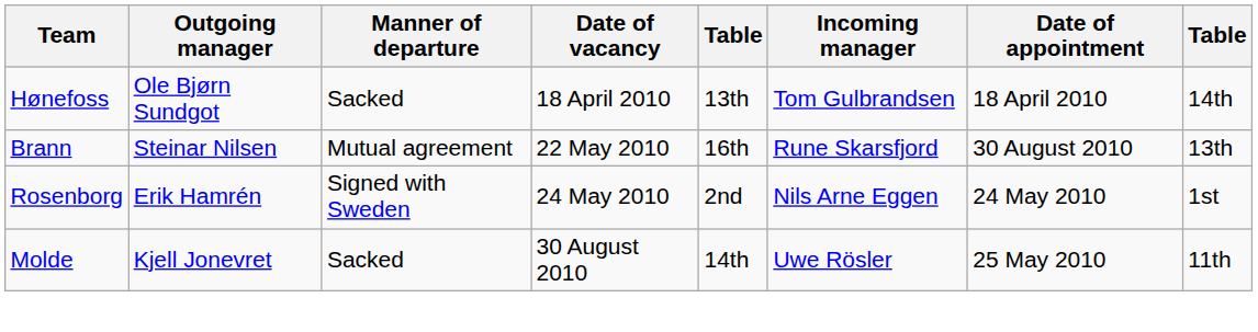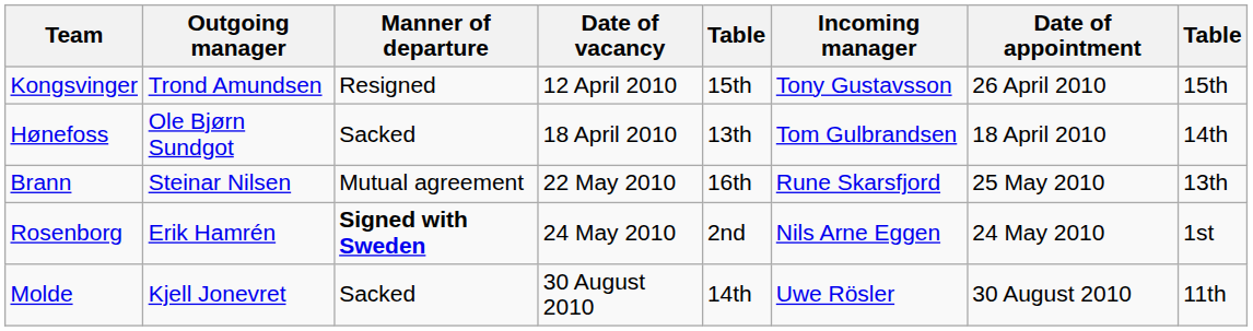 <table class="wikitable">
 <tr>
 <th>Team</th>
 <th>Outgoing manager</th>
 <th>Manner of departure</th>
 <th>Date of vacancy</th>
 <th>Table</th>
 <th>Incoming manager</th>
 <th>Date of appointment</th>
 <th>Table</th>
+</tr>
+<tr>
+<td><a href='#'>Kongsvinger</a></td>
+<td> <a href='#'>Trond Amundsen</a></td>
+<td>Resigned</td>
+<td>12 April 2010</td>
+<td>15th</td>
+<td> <a href='#'>Tony Gustavsson</a></td>
+<td>26 April 2010</td>
+<td>15th</td>
 </tr>
 <tr>
 <td><a href='#'>Hønefoss</a></td>
 <td> <a href='#'>Ole Bjørn Sundgot</a></td>
 <td>Sacked</td>
 <td>18 April 2010</td>
 <td>13th</td>
 <td> <a href='#'>Tom Gulbrandsen</a></td>
 <td>18 April 2010</td>
 <td>14th</td>
 </tr>
 <tr>
 <td><a href='#'>Brann</a></td>
 <td> <a href='#'>Steinar Nilsen</a></td>
 <td>Mutual agreement</td>
 <td>22 May 2010</td>
 <td>16th</td>
 <td> <a href='#'>Rune Skarsfjord</a></td>
-<td>30 August 2010</td>
+<td>25 May 2010</td>
 <td>13th</td>
 </tr>
 <tr>
 <td><a href='#'>Rosenborg</a></td>
 <td> <a href='#'>Erik Hamrén</a></td>
-<td>Signed with <a href='#'>Sweden</a></td>
+<td><strong>Signed with <a href='#'>Sweden</a></strong></td>
 <td>24 May 2010</td>
 <td>2nd</td>
 <td> <a href='#'>Nils Arne Eggen</a></td>
 <td>24 May 2010</td>
 <td>1st</td>
 </tr>
 <tr>
 <td><a href='#'>Molde</a></td>
 <td> <a href='#'>Kjell Jonevret</a></td>
 <td>Sacked</td>
 <td>30 August 2010</td>
 <td>14th</td>
 <td> <a href='#'>Uwe Rösler</a></td>
-<td>25 May 2010</td>
+<td>30 August 2010</td>
 <td>11th</td>
 </tr>
 </table>
